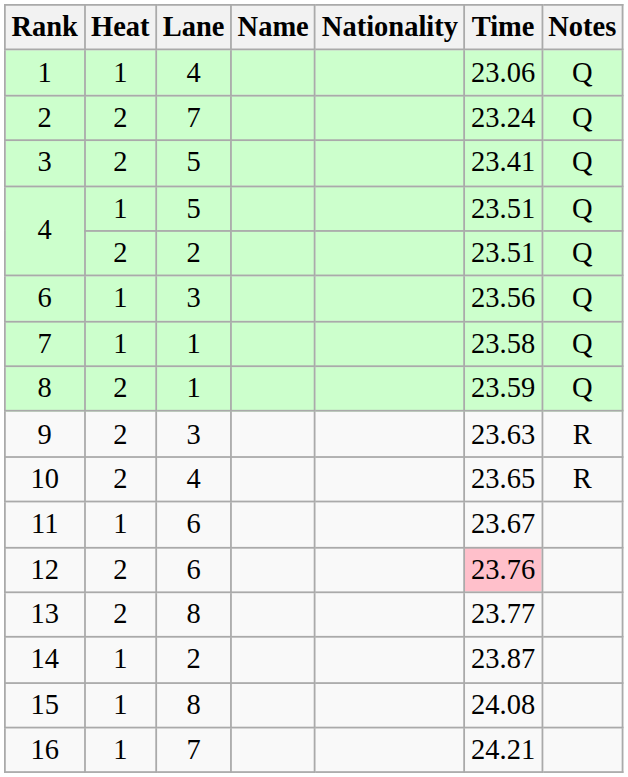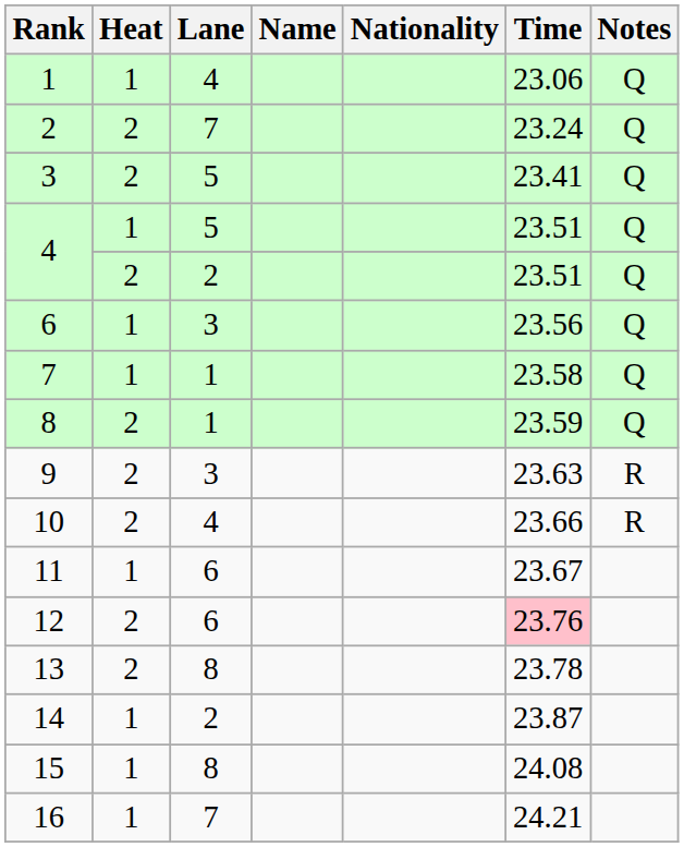 <table class="wikitable sortable" style="text-align:center">
 <tr>
 <th>Rank</th>
 <th>Heat</th>
 <th>Lane</th>
 <th>Name</th>
 <th>Nationality</th>
 <th>Time</th>
 <th>Notes</th>
 </tr>
 <tr bgcolor=ccffcc>
 <td>1</td>
 <td>1</td>
 <td>4</td>
 <td align=left></td>
 <td align=left></td>
 <td>23.06</td>
 <td>Q</td>
 </tr>
 <tr bgcolor=ccffcc>
 <td>2</td>
 <td>2</td>
 <td>7</td>
 <td align=left></td>
 <td align=left></td>
 <td>23.24</td>
 <td>Q</td>
 </tr>
 <tr bgcolor=ccffcc>
 <td>3</td>
 <td>2</td>
 <td>5</td>
 <td align=left></td>
 <td align=left></td>
 <td>23.41</td>
 <td>Q</td>
 </tr>
 <tr bgcolor=ccffcc>
 <td rowspan=2>4</td>
 <td>1</td>
 <td>5</td>
 <td align=left></td>
 <td align=left></td>
 <td>23.51</td>
 <td>Q</td>
 </tr>
 <tr bgcolor=ccffcc>
 <td>2</td>
 <td>2</td>
 <td align=left></td>
 <td align=left></td>
 <td>23.51</td>
 <td>Q</td>
 </tr>
 <tr bgcolor=ccffcc>
 <td>6</td>
 <td>1</td>
 <td>3</td>
 <td align=left></td>
 <td align=left></td>
 <td>23.56</td>
 <td>Q</td>
 </tr>
 <tr bgcolor=ccffcc>
 <td>7</td>
 <td>1</td>
 <td>1</td>
 <td align=left></td>
 <td align=left></td>
 <td>23.58</td>
 <td>Q</td>
 </tr>
 <tr bgcolor=ccffcc>
 <td>8</td>
 <td>2</td>
 <td>1</td>
 <td align=left></td>
 <td align=left></td>
 <td>23.59</td>
 <td>Q</td>
 </tr>
 <tr>
 <td>9</td>
 <td>2</td>
 <td>3</td>
 <td align=left></td>
 <td align=left></td>
 <td>23.63</td>
 <td>R</td>
 </tr>
 <tr>
 <td>10</td>
 <td>2</td>
 <td>4</td>
 <td align=left></td>
 <td align=left></td>
-<td>23.65</td>
+<td>23.66</td>
 <td>R</td>
 </tr>
 <tr>
 <td>11</td>
 <td>1</td>
 <td>6</td>
 <td align=left></td>
 <td align=left></td>
 <td>23.67</td>
 <td></td>
 </tr>
 <tr>
 <td>12</td>
 <td>2</td>
 <td>6</td>
 <td align=left></td>
 <td align=left></td>
 <td style="background: pink;">23.76</td>
 <td></td>
 </tr>
 <tr>
 <td>13</td>
 <td>2</td>
 <td>8</td>
 <td align=left></td>
 <td align=left></td>
-<td>23.77</td>
+<td>23.78</td>
 <td></td>
 </tr>
 <tr>
 <td>14</td>
 <td>1</td>
 <td>2</td>
 <td align=left></td>
 <td align=left></td>
 <td>23.87</td>
 <td></td>
 </tr>
 <tr>
 <td>15</td>
 <td>1</td>
 <td>8</td>
 <td align=left></td>
 <td align=left></td>
 <td>24.08</td>
 <td></td>
 </tr>
 <tr>
 <td>16</td>
 <td>1</td>
 <td>7</td>
 <td align=left></td>
 <td align=left></td>
 <td>24.21</td>
 <td></td>
 </tr>
 </table>
